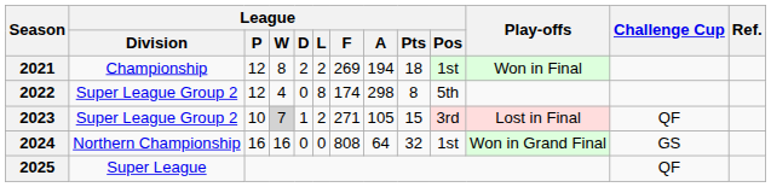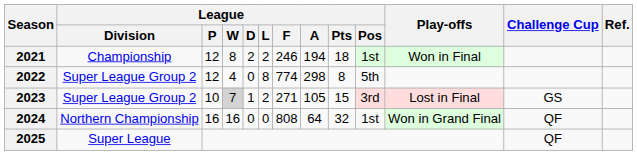 <table class="wikitable" style="text-align: center">
 <tr>
 <th rowspan="2" scope="col">Season</th>
 <th colspan="9" scope="col">League</th>
 <th rowspan="2" scope="col">Play-offs</th>
 <th rowspan="2" scope="col"><a href='#'>Challenge Cup</a></th>
 <th rowspan="2" scope="col">Ref.</th>
 </tr>
 <tr>
 <th scope="col">Division</th>
 <th scope="col">P</th>
 <th scope="col">W</th>
 <th scope="col">D</th>
 <th scope="col">L</th>
 <th scope="col">F</th>
 <th scope="col">A</th>
 <th scope="col">Pts</th>
 <th scope="col">Pos</th>
 </tr>
 <tr>
 <th scope="row">2021</th>
 <td><a href='#'>Championship</a></td>
 <td>12</td>
 <td>8</td>
 <td>2</td>
 <td>2</td>
-<td>269</td>
+<td>246</td>
 <td>194</td>
 <td>18</td>
 <td style="background:#ddffdd;">1st</td>
 <td style="background:#ddffdd;">Won in Final</td>
 <td></td>
 <td></td>
 </tr>
 <tr>
 <th scope="row">2022</th>
 <td><a href='#'>Super League Group 2</a></td>
 <td>12</td>
 <td>4</td>
 <td>0</td>
 <td>8</td>
-<td>174</td>
+<td>774</td>
 <td>298</td>
 <td>8</td>
 <td>5th</td>
 <td></td>
 <td></td>
 <td></td>
 </tr>
 <tr>
 <th scope="row">2023</th>
 <td><a href='#'>Super League Group 2</a></td>
 <td>10</td>
 <td style="background: lightgrey;">7</td>
 <td>1</td>
 <td>2</td>
 <td>271</td>
 <td>105</td>
 <td>15</td>
 <td style="background:#ffdddd;">3rd</td>
 <td style="background:#ffdddd;">Lost in Final</td>
-<td>QF</td>
+<td>GS</td>
 <td></td>
 </tr>
 <tr>
 <th scope="row">2024</th>
 <td><a href='#'>Northern Championship</a></td>
 <td>16</td>
 <td>16</td>
 <td>0</td>
 <td>0</td>
 <td>808</td>
 <td>64</td>
 <td>32</td>
 <td>1st</td>
 <td style="background:#ddffdd;">Won in Grand Final</td>
-<td>GS</td>
+<td>QF</td>
 <td></td>
 </tr>
 <tr>
 <th scope="row">2025</th>
 <td><a href='#'>Super League</a></td>
 <td colspan=9></td>
 <td>QF</td>
 <td></td>
 </tr>
 </table>
